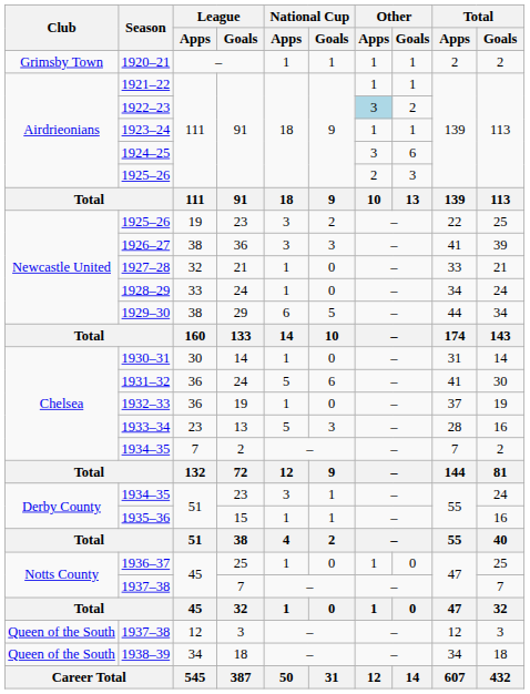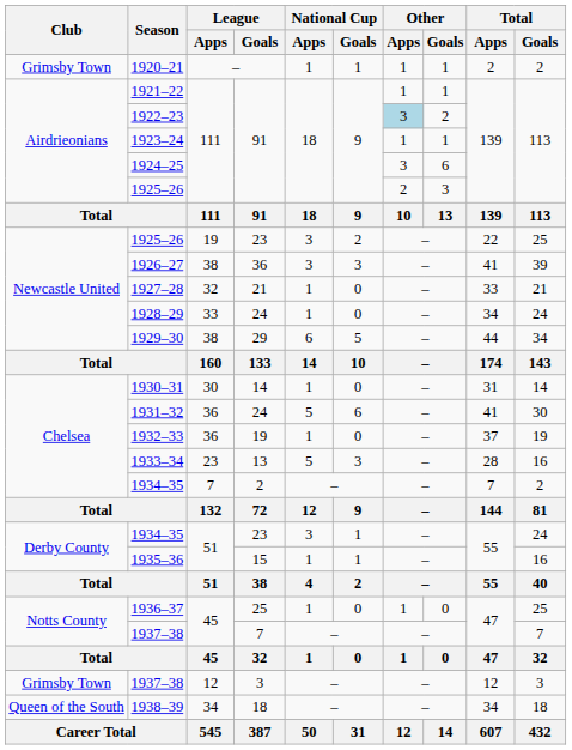 <table class="wikitable" style="font-size:95%; text-align:center">
 <tr>
 <th rowspan="2">Club</th>
 <th rowspan="2">Season</th>
 <th colspan="2">League</th>
 <th colspan="2">National Cup</th>
 <th colspan="2">Other</th>
 <th colspan="2">Total</th>
 </tr>
 <tr>
 <th> Apps </th>
 <th> Goals </th>
 <th> Apps </th>
 <th> Goals </th>
 <th>Apps</th>
 <th>Goals</th>
 <th> Apps </th>
 <th> Goals </th>
 </tr>
 <tr>
 <td><a href='#'>Grimsby Town</a></td>
 <td><a href='#'>1920–21</a></td>
 <td colspan = "2">–</td>
 <td>1</td>
 <td>1</td>
 <td>1</td>
 <td>1</td>
 <td>2</td>
 <td>2</td>
 </tr>
 <tr>
 <td rowspan = "5"><a href='#'>Airdrieonians</a></td>
 <td><a href='#'>1921–22</a></td>
 <td rowspan = "5">111</td>
 <td rowspan = "5">91</td>
 <td rowspan = "5">18</td>
 <td rowspan = "5">9</td>
 <td>1</td>
 <td>1</td>
 <td rowspan = "5">139</td>
 <td rowspan = "5">113</td>
 </tr>
 <tr>
 <td><a href='#'>1922–23</a></td>
 <td style="background: lightblue;">3</td>
 <td>2</td>
 </tr>
 <tr>
 <td><a href='#'>1923–24</a></td>
 <td>1</td>
 <td>1</td>
 </tr>
 <tr>
 <td><a href='#'>1924–25</a></td>
 <td>3</td>
 <td>6</td>
 </tr>
 <tr>
 <td><a href='#'>1925–26</a></td>
 <td>2</td>
 <td>3</td>
 </tr>
 <tr>
 <th colspan="2">Total</th>
 <th>111</th>
 <th>91</th>
 <th>18</th>
 <th>9</th>
 <th>10</th>
 <th>13</th>
 <th>139</th>
 <th>113</th>
 </tr>
 <tr>
 <td rowspan="5"><a href='#'>Newcastle United</a></td>
 <td><a href='#'>1925–26</a></td>
 <td>19</td>
 <td>23</td>
 <td>3</td>
 <td>2</td>
 <td colspan = "2">–</td>
 <td>22</td>
 <td>25</td>
 </tr>
 <tr>
 <td><a href='#'>1926–27</a></td>
 <td>38</td>
 <td>36</td>
 <td>3</td>
 <td>3</td>
 <td colspan = "2">–</td>
 <td>41</td>
 <td>39</td>
 </tr>
 <tr>
 <td><a href='#'>1927–28</a></td>
 <td>32</td>
 <td>21</td>
 <td>1</td>
 <td>0</td>
 <td colspan = "2">–</td>
 <td>33</td>
 <td>21</td>
 </tr>
 <tr>
 <td><a href='#'>1928–29</a></td>
 <td>33</td>
 <td>24</td>
 <td>1</td>
 <td>0</td>
 <td colspan = "2">–</td>
 <td>34</td>
 <td>24</td>
 </tr>
 <tr>
 <td><a href='#'>1929–30</a></td>
 <td>38</td>
 <td>29</td>
 <td>6</td>
 <td>5</td>
 <td colspan = "2">–</td>
 <td>44</td>
 <td>34</td>
 </tr>
 <tr>
 <th colspan="2">Total</th>
 <th>160</th>
 <th>133</th>
 <th>14</th>
 <th>10</th>
 <th colspan = "2">–</th>
 <th>174</th>
 <th>143</th>
 </tr>
 <tr>
 <td rowspan="5"><a href='#'>Chelsea</a></td>
 <td><a href='#'>1930–31</a></td>
 <td>30</td>
 <td>14</td>
 <td>1</td>
 <td>0</td>
 <td colspan = "2">–</td>
 <td>31</td>
 <td>14</td>
 </tr>
 <tr>
 <td><a href='#'>1931–32</a></td>
 <td>36</td>
 <td>24</td>
 <td>5</td>
 <td>6</td>
 <td colspan = "2">–</td>
 <td>41</td>
 <td>30</td>
 </tr>
 <tr>
 <td><a href='#'>1932–33</a></td>
 <td>36</td>
 <td>19</td>
 <td>1</td>
 <td>0</td>
 <td colspan = "2">–</td>
 <td>37</td>
 <td>19</td>
 </tr>
 <tr>
 <td><a href='#'>1933–34</a></td>
 <td>23</td>
 <td>13</td>
 <td>5</td>
 <td>3</td>
 <td colspan = "2">–</td>
 <td>28</td>
 <td>16</td>
 </tr>
 <tr>
 <td><a href='#'>1934–35</a></td>
 <td>7</td>
 <td>2</td>
 <td colspan = "2">–</td>
 <td colspan = "2">–</td>
 <td>7</td>
 <td>2</td>
 </tr>
 <tr>
 <th colspan="2">Total</th>
 <th>132</th>
 <th>72</th>
 <th>12</th>
 <th>9</th>
 <th colspan = "2">–</th>
 <th>144</th>
 <th>81</th>
 </tr>
 <tr>
 <td rowspan="2"><a href='#'>Derby County</a></td>
 <td><a href='#'>1934–35</a></td>
 <td rowspan = "2">51</td>
 <td>23</td>
 <td>3</td>
 <td>1</td>
 <td colspan = "2">–</td>
 <td rowspan = "2">55</td>
 <td>24</td>
 </tr>
 <tr>
 <td><a href='#'>1935–36</a></td>
 <td>15</td>
 <td>1</td>
 <td>1</td>
 <td colspan = "2">–</td>
 <td>16</td>
 </tr>
 <tr>
 <th colspan="2">Total</th>
 <th>51</th>
 <th>38</th>
 <th>4</th>
 <th>2</th>
 <th colspan = "2">–</th>
 <th>55</th>
 <th>40</th>
 </tr>
 <tr>
 <td rowspan="2"><a href='#'>Notts County</a></td>
 <td><a href='#'>1936–37</a></td>
 <td rowspan = "2">45</td>
 <td>25</td>
 <td>1</td>
 <td>0</td>
 <td>1</td>
 <td>0</td>
 <td rowspan = "2">47</td>
 <td>25</td>
 </tr>
 <tr>
 <td><a href='#'>1937–38</a></td>
 <td>7</td>
 <td colspan = "2">–</td>
 <td colspan = "2">–</td>
 <td>7</td>
 </tr>
 <tr>
 <th colspan="2">Total</th>
 <th>45</th>
 <th>32</th>
 <th>1</th>
 <th>0</th>
 <th>1</th>
 <th>0</th>
 <th>47</th>
 <th>32</th>
 </tr>
 <tr>
-<td><a href='#'>Queen of the South</a></td>
+<td><a href='#'>Grimsby Town</a></td>
 <td><a href='#'>1937–38</a></td>
 <td>12</td>
 <td>3</td>
 <td colspan = "2">–</td>
 <td colspan = "2">–</td>
 <td>12</td>
 <td>3</td>
 </tr>
 <tr>
 <td><a href='#'>Queen of the South</a></td>
 <td><a href='#'>1938–39</a></td>
 <td>34</td>
 <td>18</td>
 <td colspan = "2">–</td>
 <td colspan = "2">–</td>
 <td>34</td>
 <td>18</td>
 </tr>
 <tr>
 <th colspan="2">Career Total</th>
 <th>545</th>
 <th>387</th>
 <th>50</th>
 <th>31</th>
 <th>12</th>
 <th>14</th>
 <th>607</th>
 <th>432</th>
 </tr>
 </table>
